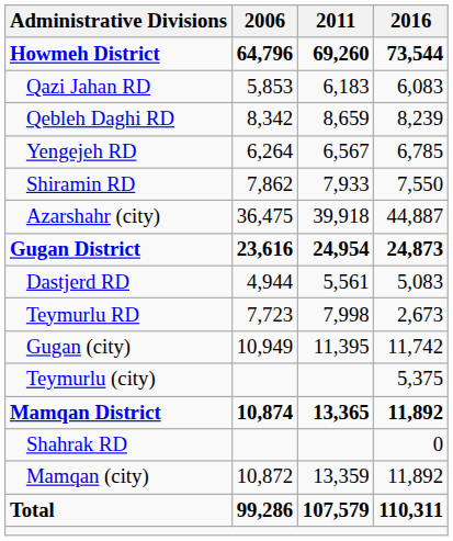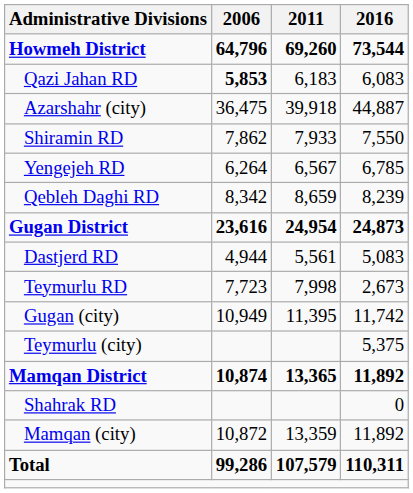 <table class="wikitable">
 <tr>
 <th>Administrative Divisions</th>
 <th>2006</th>
 <th>2011</th>
 <th>2016</th>
 </tr>
 <tr>
 <td><strong><a href='#'>Howmeh District</a></strong></td>
 <td style="text-align: right;"><strong>64,796</strong></td>
 <td style="text-align: right;"><strong>69,260</strong></td>
 <td style="text-align: right;"><strong>73,544</strong></td>
 </tr>
 <tr>
 <td style="padding-left: 1em;"><a href='#'>Qazi Jahan RD</a></td>
-<td style="text-align: right;">5,853</td>
+<td style="text-align: right;"><strong>5,853</strong></td>
 <td style="text-align: right;">6,183</td>
 <td style="text-align: right;">6,083</td>
 </tr>
 <tr>
-<td style="padding-left: 1em;"><a href='#'>Qebleh Daghi RD</a></td>
-<td style="text-align: right;">8,342</td>
-<td style="text-align: right;">8,659</td>
-<td style="text-align: right;">8,239</td>
+<td style="padding-left: 1em;"><a href='#'>Azarshahr</a> (city)</td>
+<td style="text-align: right;">36,475</td>
+<td style="text-align: right;">39,918</td>
+<td style="text-align: right;">44,887</td>
+</tr>
+<tr>
+<td style="padding-left: 1em;"><a href='#'>Shiramin RD</a></td>
+<td style="text-align: right;">7,862</td>
+<td style="text-align: right;">7,933</td>
+<td style="text-align: right;">7,550</td>
 </tr>
 <tr>
 <td style="padding-left: 1em;"><a href='#'>Yengejeh RD</a></td>
 <td style="text-align: right;">6,264</td>
 <td style="text-align: right;">6,567</td>
 <td style="text-align: right;">6,785</td>
 </tr>
 <tr>
-<td style="padding-left: 1em;"><a href='#'>Shiramin RD</a></td>
-<td style="text-align: right;">7,862</td>
-<td style="text-align: right;">7,933</td>
-<td style="text-align: right;">7,550</td>
-</tr>
-<tr>
-<td style="padding-left: 1em;"><a href='#'>Azarshahr</a> (city)</td>
-<td style="text-align: right;">36,475</td>
-<td style="text-align: right;">39,918</td>
-<td style="text-align: right;">44,887</td>
+<td style="padding-left: 1em;"><a href='#'>Qebleh Daghi RD</a></td>
+<td style="text-align: right;">8,342</td>
+<td style="text-align: right;">8,659</td>
+<td style="text-align: right;">8,239</td>
 </tr>
 <tr>
 <td><strong><a href='#'>Gugan District</a></strong></td>
 <td style="text-align: right;"><strong>23,616</strong></td>
 <td style="text-align: right;"><strong>24,954</strong></td>
 <td style="text-align: right;"><strong>24,873</strong></td>
 </tr>
 <tr>
 <td style="padding-left: 1em;"><a href='#'>Dastjerd RD</a></td>
 <td style="text-align: right;">4,944</td>
 <td style="text-align: right;">5,561</td>
 <td style="text-align: right;">5,083</td>
 </tr>
 <tr>
 <td style="padding-left: 1em;"><a href='#'>Teymurlu RD</a></td>
 <td style="text-align: right;">7,723</td>
 <td style="text-align: right;">7,998</td>
 <td style="text-align: right;">2,673</td>
 </tr>
 <tr>
 <td style="padding-left: 1em;"><a href='#'>Gugan</a> (city)</td>
 <td style="text-align: right;">10,949</td>
 <td style="text-align: right;">11,395</td>
 <td style="text-align: right;">11,742</td>
 </tr>
 <tr>
 <td style="padding-left: 1em;"><a href='#'>Teymurlu</a> (city)</td>
 <td style="text-align: right;"></td>
 <td style="text-align: right;"></td>
 <td style="text-align: right;">5,375</td>
 </tr>
 <tr>
 <td><strong><a href='#'>Mamqan District</a></strong></td>
 <td style="text-align: right;"><strong>10,874</strong></td>
 <td style="text-align: right;"><strong>13,365</strong></td>
 <td style="text-align: right;"><strong>11,892</strong></td>
 </tr>
 <tr>
 <td style="padding-left: 1em;"><a href='#'>Shahrak RD</a></td>
 <td style="text-align: right;"></td>
 <td style="text-align: right;"></td>
 <td style="text-align: right;">0</td>
 </tr>
 <tr>
 <td style="padding-left: 1em;"><a href='#'>Mamqan</a> (city)</td>
 <td style="text-align: right;">10,872</td>
 <td style="text-align: right;">13,359</td>
 <td style="text-align: right;">11,892</td>
 </tr>
 <tr>
 <td><strong>Total</strong></td>
 <td style="text-align: right;"><strong>99,286</strong></td>
 <td style="text-align: right;"><strong>107,579</strong></td>
 <td style="text-align: right;"><strong>110,311</strong></td>
 </tr>
 <tr>
 <td colspan=4></td>
 </tr>
 </table>
